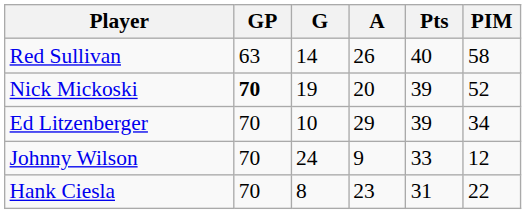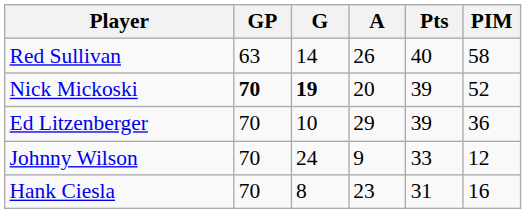 <table class="wikitable">
 <tr>
 <th bgcolor="#DDDDFF" width="40%">Player</th>
 <th bgcolor="#DDDDFF" width="10%">GP</th>
 <th bgcolor="#DDDDFF" width="10%">G</th>
 <th bgcolor="#DDDDFF" width="10%">A</th>
 <th bgcolor="#DDDDFF" width="10%">Pts</th>
 <th bgcolor="#DDDDFF" width="10%">PIM</th>
 </tr>
 <tr>
 <td><a href='#'>Red Sullivan</a></td>
 <td>63</td>
 <td>14</td>
 <td>26</td>
 <td>40</td>
 <td>58</td>
 </tr>
 <tr>
 <td><a href='#'>Nick Mickoski</a></td>
 <td><strong>70</strong></td>
-<td>19</td>
+<td><strong>19</strong></td>
 <td>20</td>
 <td>39</td>
 <td>52</td>
 </tr>
 <tr>
 <td><a href='#'>Ed Litzenberger</a></td>
 <td>70</td>
 <td>10</td>
 <td>29</td>
 <td>39</td>
-<td>34</td>
+<td>36</td>
 </tr>
 <tr>
 <td><a href='#'>Johnny Wilson</a></td>
 <td>70</td>
 <td>24</td>
 <td>9</td>
 <td>33</td>
 <td>12</td>
 </tr>
 <tr>
 <td><a href='#'>Hank Ciesla</a></td>
 <td>70</td>
 <td>8</td>
 <td>23</td>
 <td>31</td>
-<td>22</td>
+<td>16</td>
 </tr>
 </table>
